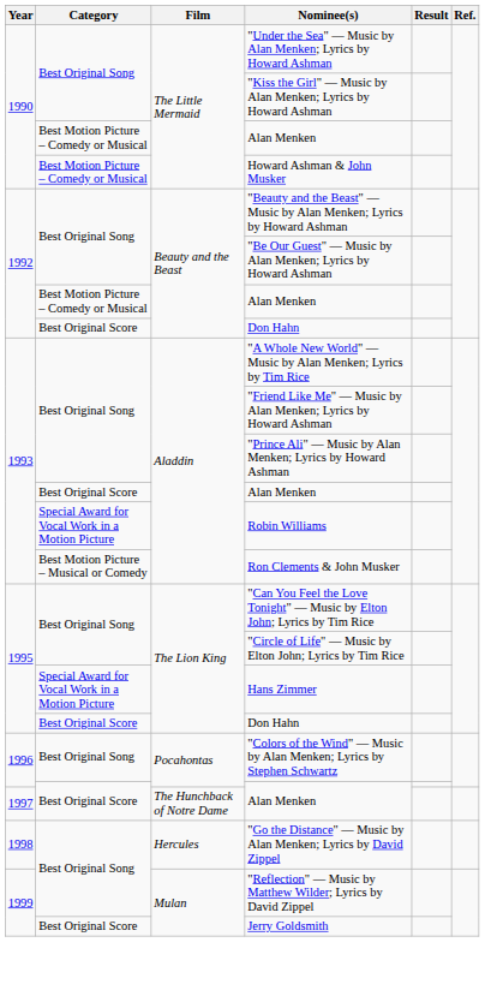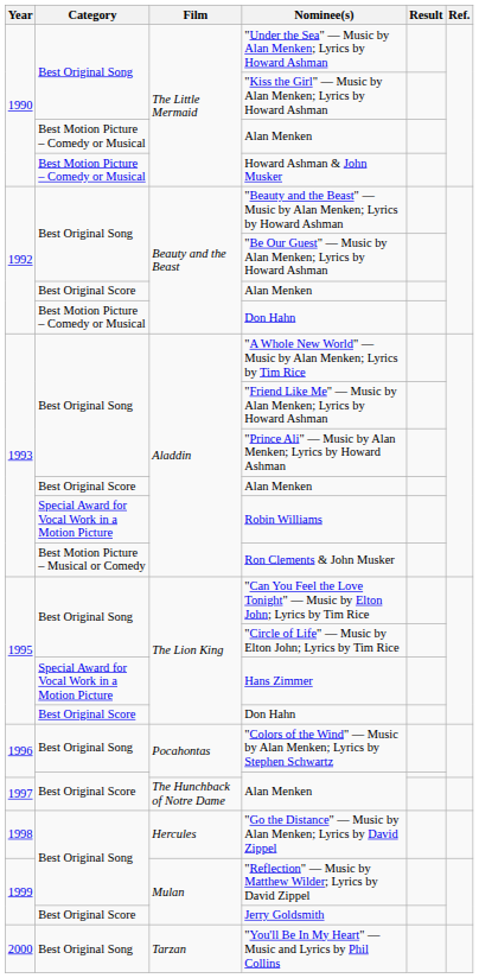 <table class="wikitable">
 <tr>
 <th>Year</th>
 <th>Category</th>
 <th>Film</th>
 <th>Nominee(s)</th>
 <th>Result</th>
 <th>Ref.</th>
 </tr>
 <tr>
 <td rowspan="4"><a href='#'>1990</a></td>
 <td rowspan="2"><a href='#'>Best Original Song</a></td>
 <td rowspan="4"><em>The Little Mermaid</em></td>
 <td>"<a href='#'>Under the Sea</a>" — Music by <a href='#'>Alan Menken</a>; Lyrics by <a href='#'>Howard Ashman</a></td>
 <td></td>
 <td rowspan="4"></td>
 </tr>
 <tr>
 <td>"<a href='#'>Kiss the Girl</a>" — Music by Alan Menken; Lyrics by Howard Ashman</td>
 <td></td>
 </tr>
 <tr>
 <td>Best Motion Picture – Comedy or Musical</td>
 <td>Alan Menken</td>
 <td></td>
 </tr>
 <tr>
 <td><a href='#'>Best Motion Picture – Comedy or Musical</a></td>
 <td>Howard Ashman & <a href='#'>John Musker</a></td>
 <td></td>
 </tr>
 <tr>
 <td rowspan="4"><a href='#'>1992</a></td>
 <td rowspan="2">Best Original Song</td>
 <td rowspan="4"><em>Beauty and the Beast</em></td>
 <td>"<a href='#'>Beauty and the Beast</a>" — Music by Alan Menken; Lyrics by Howard Ashman</td>
 <td></td>
 <td rowspan="4"></td>
 </tr>
 <tr>
 <td>"<a href='#'>Be Our Guest</a>" — Music by Alan Menken; Lyrics by Howard Ashman</td>
 <td></td>
 </tr>
 <tr>
-<td>Best Motion Picture – Comedy or Musical</td>
+<td>Best Original Score</td>
 <td>Alan Menken</td>
 <td></td>
 </tr>
 <tr>
-<td>Best Original Score</td>
+<td>Best Motion Picture – Comedy or Musical</td>
 <td><a href='#'>Don Hahn</a></td>
 <td></td>
 </tr>
 <tr>
 <td rowspan="6"><a href='#'>1993</a></td>
 <td rowspan="3">Best Original Song</td>
 <td rowspan="6"><em>Aladdin</em></td>
 <td>"<a href='#'>A Whole New World</a>" — Music by Alan Menken; Lyrics by <a href='#'>Tim Rice</a></td>
 <td></td>
 <td rowspan="6"></td>
 </tr>
 <tr>
 <td>"<a href='#'>Friend Like Me</a>" — Music by Alan Menken; Lyrics by Howard Ashman</td>
 <td></td>
 </tr>
 <tr>
 <td>"<a href='#'>Prince Ali</a>" — Music by Alan Menken; Lyrics by Howard Ashman</td>
 <td></td>
 </tr>
 <tr>
 <td>Best Original Score</td>
 <td>Alan Menken</td>
 <td></td>
 </tr>
 <tr>
 <td><a href='#'>Special Award for Vocal Work in a Motion Picture</a></td>
 <td><a href='#'>Robin Williams</a></td>
 <td></td>
 </tr>
 <tr>
 <td>Best Motion Picture – Musical or Comedy</td>
 <td><a href='#'>Ron Clements</a> & John Musker</td>
 <td></td>
 </tr>
 <tr>
 <td rowspan="4"><a href='#'>1995</a></td>
 <td rowspan="2">Best Original Song</td>
 <td rowspan="4"><em>The Lion King</em></td>
 <td>"<a href='#'>Can You Feel the Love Tonight</a>" — Music by <a href='#'>Elton John</a>; Lyrics by Tim Rice</td>
 <td></td>
 <td rowspan="4"></td>
 </tr>
 <tr>
 <td>"<a href='#'>Circle of Life</a>" — Music by Elton John; Lyrics by Tim Rice</td>
 <td></td>
 </tr>
 <tr>
 <td><a href='#'>Special Award for Vocal Work in a Motion Picture</a></td>
 <td><a href='#'>Hans Zimmer</a></td>
 <td></td>
 </tr>
 <tr>
 <td><a href='#'>Best Original Score</a></td>
 <td>Don Hahn</td>
 <td></td>
 </tr>
 <tr>
 <td rowspan="2"><a href='#'>1996</a></td>
 <td>Best Original Song</td>
 <td rowspan="2"><em>Pocahontas</em></td>
 <td>"<a href='#'>Colors of the Wind</a>" — Music by Alan Menken; Lyrics by <a href='#'>Stephen Schwartz</a></td>
 <td></td>
 <td rowspan="2"></td>
 </tr>
 <tr>
 <td rowspan="2">Best Original Score</td>
 <td rowspan="2">Alan Menken</td>
 <td></td>
 </tr>
 <tr>
 <td><a href='#'>1997</a></td>
 <td><em>The Hunchback of Notre Dame</em></td>
 <td></td>
 <td></td>
 </tr>
 <tr>
 <td><a href='#'>1998</a></td>
 <td rowspan="2">Best Original Song</td>
 <td><em>Hercules</em></td>
 <td>"<a href='#'>Go the Distance</a>" — Music by Alan Menken; Lyrics by <a href='#'>David Zippel</a></td>
 <td></td>
 <td></td>
 </tr>
 <tr>
 <td rowspan="2"><a href='#'>1999</a></td>
 <td rowspan="2"><em>Mulan</em></td>
 <td>"<a href='#'>Reflection</a>" — Music by <a href='#'>Matthew Wilder</a>; Lyrics by David Zippel</td>
 <td></td>
 <td rowspan="2"></td>
 </tr>
 <tr>
 <td>Best Original Score</td>
 <td><a href='#'>Jerry Goldsmith</a></td>
 <td></td>
 </tr>
+<tr>
+<td><a href='#'>2000</a></td>
+<td>Best Original Song</td>
+<td><em>Tarzan</em></td>
+<td>"<a href='#'>You'll Be In My Heart</a>" — Music and Lyrics by <a href='#'>Phil Collins</a></td>
+<td></td>
+<td></td>
+</tr>
 </table>
